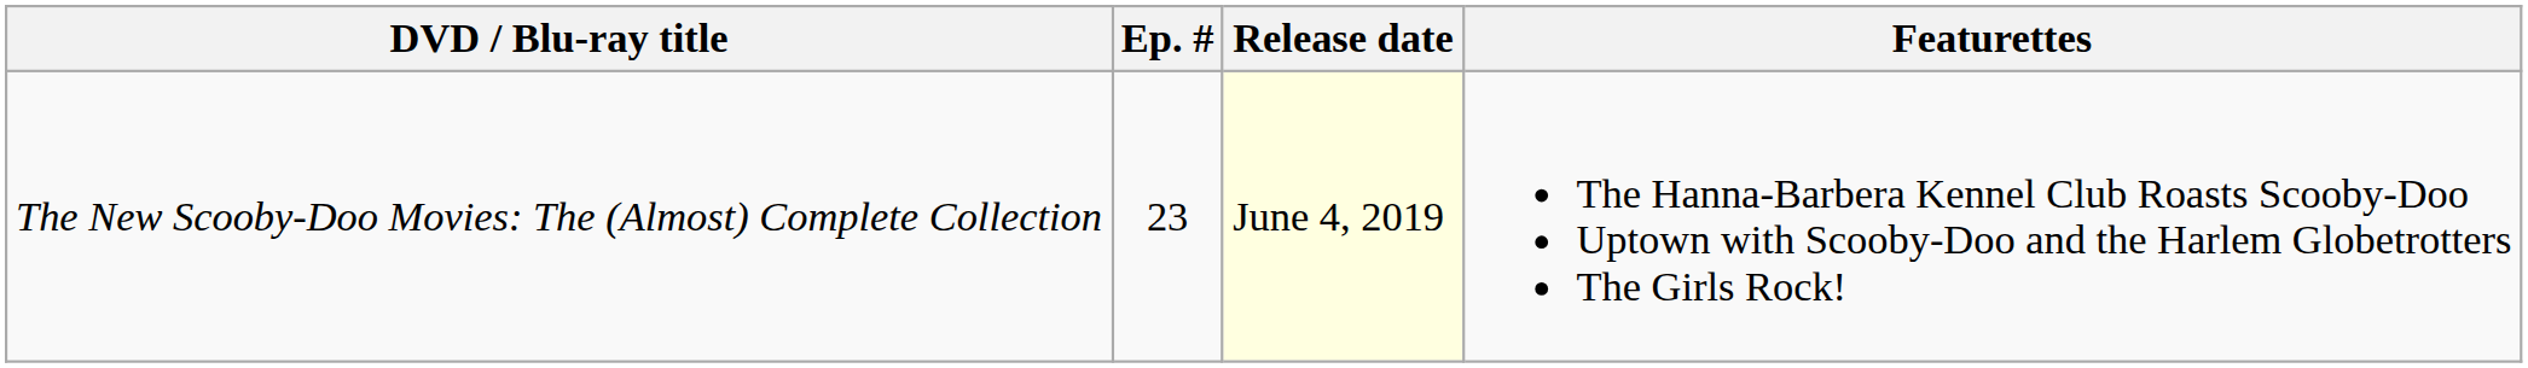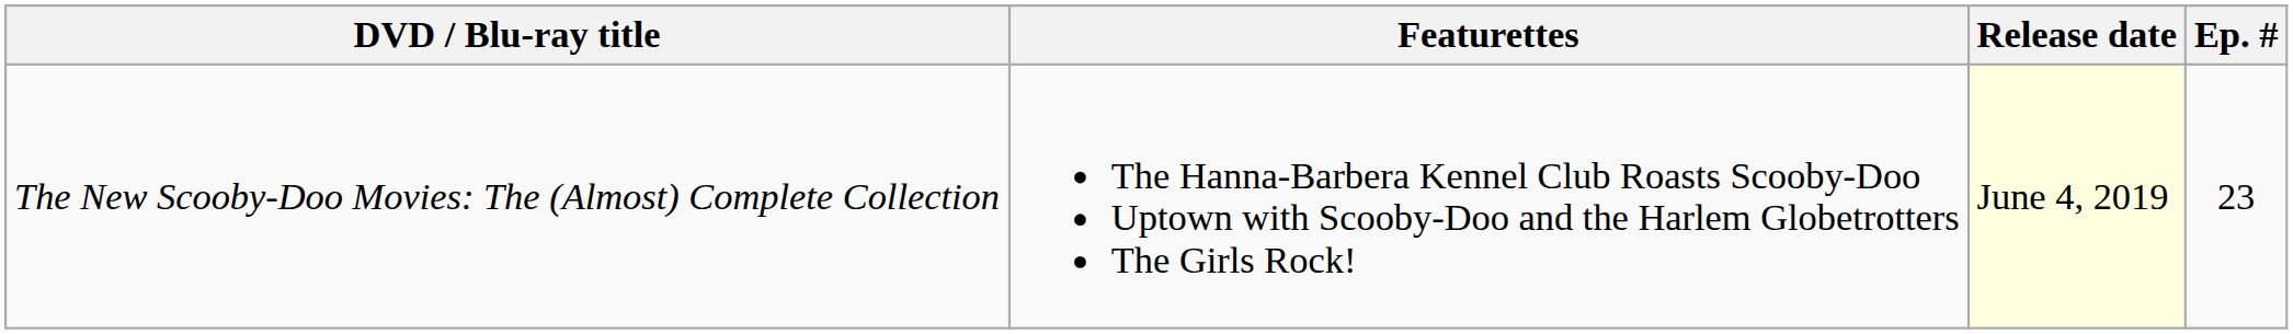 <table class="wikitable">
 <tr>
 <th>DVD / Blu-ray title</th>
+<th>Featurettes</th>
+<th>Release date</th>
 <th>Ep. #</th>
-<th>Release date</th>
-<th>Featurettes</th>
 </tr>
 <tr>
 <td><em>The New Scooby-Doo Movies: The (Almost) Complete Collection</em></td>
+<td><br><ul><li>The Hanna-Barbera Kennel Club Roasts Scooby-Doo</li><li>Uptown with Scooby-Doo and the Harlem Globetrotters</li><li>The Girls Rock!</li></ul></td>
+<td style="background: lightyellow;">June 4, 2019</td>
 <td style="text-align:center;">23</td>
-<td style="background: lightyellow;">June 4, 2019</td>
-<td><br><ul><li>The Hanna-Barbera Kennel Club Roasts Scooby-Doo</li><li>Uptown with Scooby-Doo and the Harlem Globetrotters</li><li>The Girls Rock!</li></ul></td>
 </tr>
 </table>
